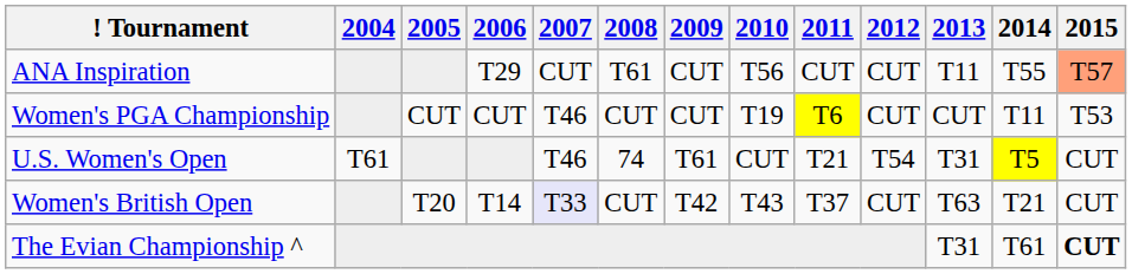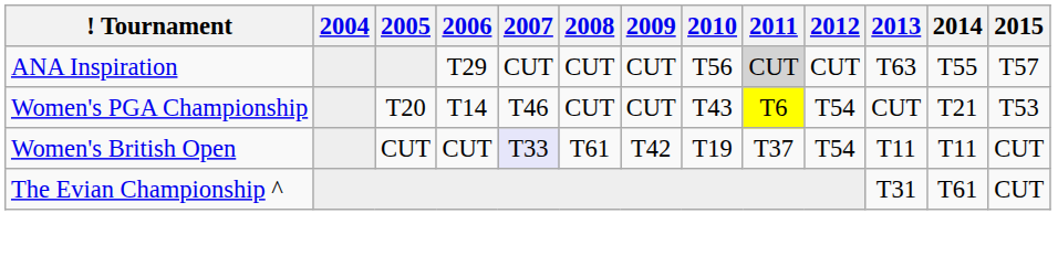 <table class="wikitable" style="font-size:95%;text-align:center;">
 <tr>
 <th>! Tournament</th>
 <th><a href='#'>2004</a></th>
 <th><a href='#'>2005</a></th>
 <th><a href='#'>2006</a></th>
 <th><a href='#'>2007</a></th>
 <th><a href='#'>2008</a></th>
 <th><a href='#'>2009</a></th>
 <th><a href='#'>2010</a></th>
 <th><a href='#'>2011</a></th>
 <th><a href='#'>2012</a></th>
 <th><a href='#'>2013</a></th>
 <th>2014</th>
 <th>2015</th>
 </tr>
 <tr>
 <td align=left><a href='#'>ANA Inspiration</a></td>
 <td style="background:#eeeeee;"></td>
 <td style="background:#eeeeee;"></td>
 <td>T29</td>
 <td>CUT</td>
-<td>T61</td>
+<td>CUT</td>
 <td>CUT</td>
 <td>T56</td>
+<td style="background: lightgrey;">CUT</td>
 <td>CUT</td>
-<td>CUT</td>
-<td>T11</td>
+<td>T63</td>
 <td>T55</td>
-<td style="background: lightsalmon;">T57</td>
+<td>T57</td>
 </tr>
 <tr>
 <td align=left><a href='#'>Women's PGA Championship</a></td>
 <td style="background:#eeeeee;"></td>
-<td>CUT</td>
-<td>CUT</td>
+<td>T20</td>
+<td>T14</td>
 <td>T46</td>
 <td>CUT</td>
 <td>CUT</td>
-<td>T19</td>
+<td>T43</td>
 <td style="background:yellow;">T6</td>
-<td>CUT</td>
-<td>CUT</td>
-<td>T11</td>
-<td>T53</td>
-</tr>
-<tr>
-<td align=left><a href='#'>U.S. Women's Open</a></td>
-<td>T61</td>
-<td style="background:#eeeeee;"></td>
-<td style="background:#eeeeee;"></td>
-<td>T46</td>
-<td>74</td>
-<td>T61</td>
+<td>T54</td>
 <td>CUT</td>
 <td>T21</td>
-<td>T54</td>
-<td>T31</td>
-<td style="background:yellow;">T5</td>
-<td>CUT</td>
+<td>T53</td>
 </tr>
 <tr>
 <td align=left><a href='#'>Women's British Open</a></td>
 <td style="background:#eeeeee;"></td>
-<td>T20</td>
-<td>T14</td>
+<td>CUT</td>
+<td>CUT</td>
 <td style="background: lavender;">T33</td>
-<td>CUT</td>
+<td>T61</td>
 <td>T42</td>
-<td>T43</td>
+<td>T19</td>
 <td>T37</td>
-<td>CUT</td>
-<td>T63</td>
-<td>T21</td>
+<td>T54</td>
+<td>T11</td>
+<td>T11</td>
 <td>CUT</td>
 </tr>
 <tr>
 <td align=left><a href='#'>The Evian Championship</a> ^</td>
 <td style="background:#eeeeee;" colspan=9></td>
 <td>T31</td>
 <td>T61</td>
-<td><strong>CUT</strong></td>
+<td>CUT</td>
 </tr>
 </table>
